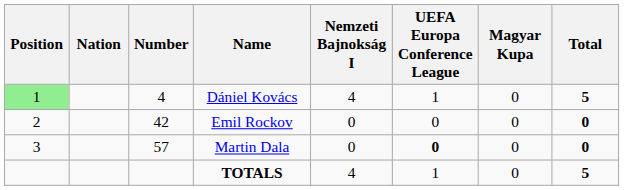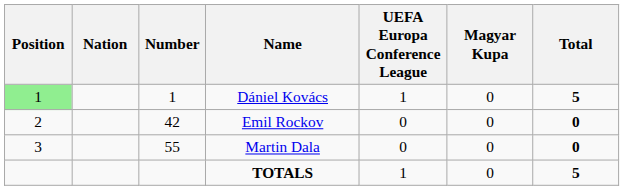 <table class="wikitable" style="font-size: 95%; text-align: center;">
 <tr>
 <th width=60>Position</th>
 <th width=60>Nation</th>
 <th width=60>Number</th>
 <th width=150>Name</th>
-<th width=80>Nemzeti Bajnokság I</th>
 <th width=80>UEFA Europa Conference League</th>
 <th width=80>Magyar Kupa</th>
 <th width=80>Total</th>
 </tr>
 <tr>
 <td style="background: lightgreen;">1</td>
 <td></td>
-<td>4</td>
+<td>1</td>
 <td><a href='#'>Dániel Kovács</a></td>
-<td>4</td>
 <td>1</td>
 <td>0</td>
 <td><strong>5</strong></td>
 </tr>
 <tr>
 <td>2</td>
 <td></td>
 <td>42</td>
 <td><a href='#'>Emil Rockov</a></td>
 <td>0</td>
 <td>0</td>
-<td>0</td>
 <td><strong>0</strong></td>
 </tr>
 <tr>
 <td>3</td>
 <td></td>
-<td>57</td>
+<td>55</td>
 <td><a href='#'>Martin Dala</a></td>
 <td>0</td>
-<td><strong>0</strong></td>
 <td>0</td>
 <td><strong>0</strong></td>
 </tr>
 <tr>
 <td></td>
 <td></td>
 <td></td>
 <td><strong>TOTALS</strong></td>
-<td>4</td>
 <td>1</td>
 <td>0</td>
 <td><strong>5</strong></td>
 </tr>
 </table>
